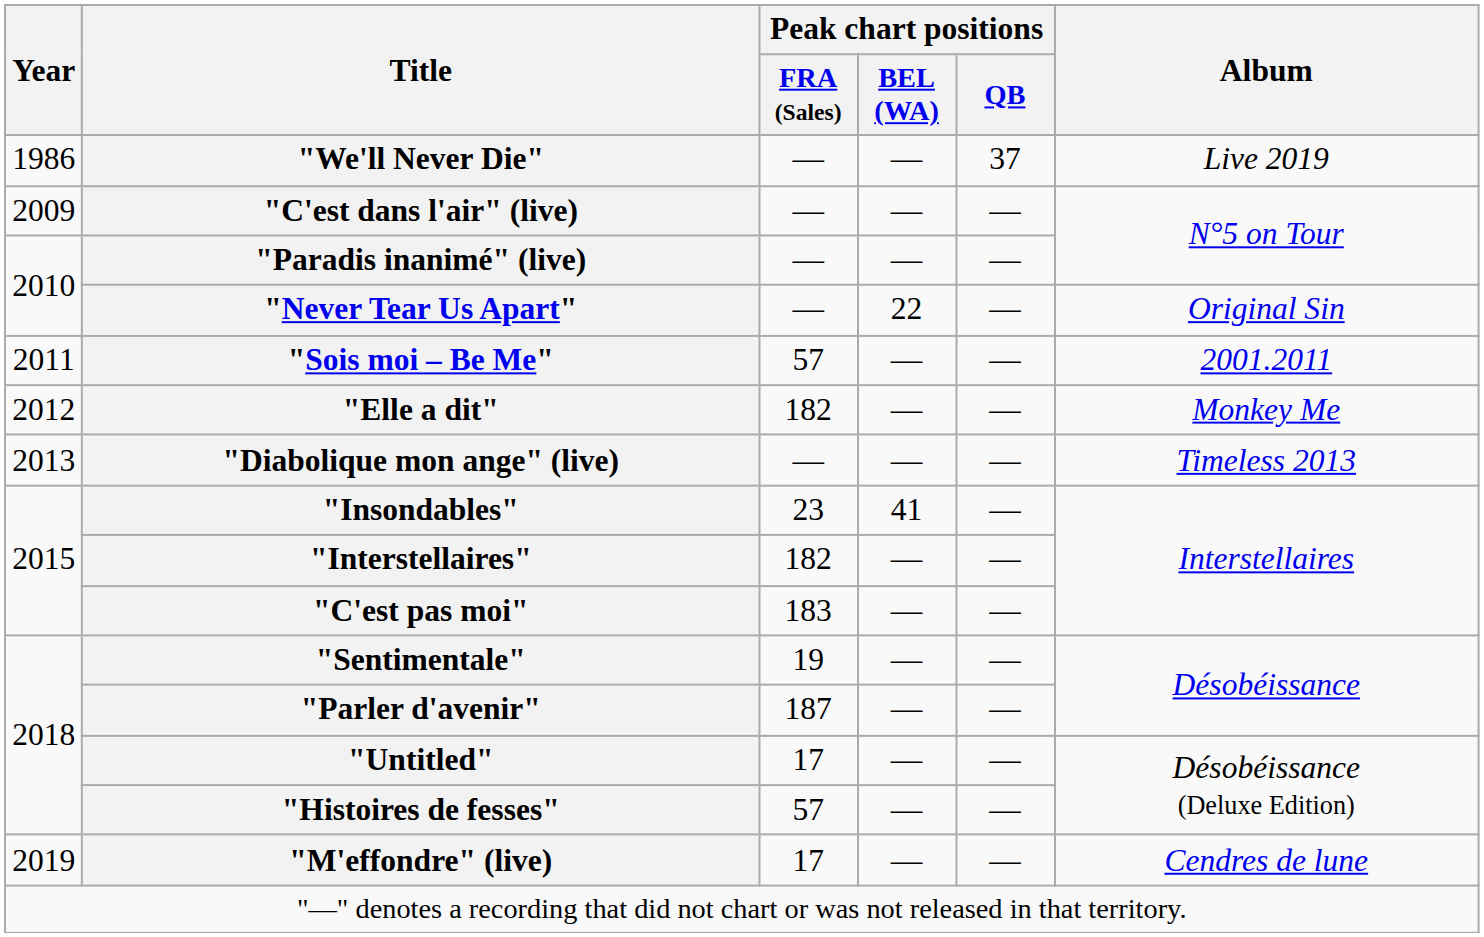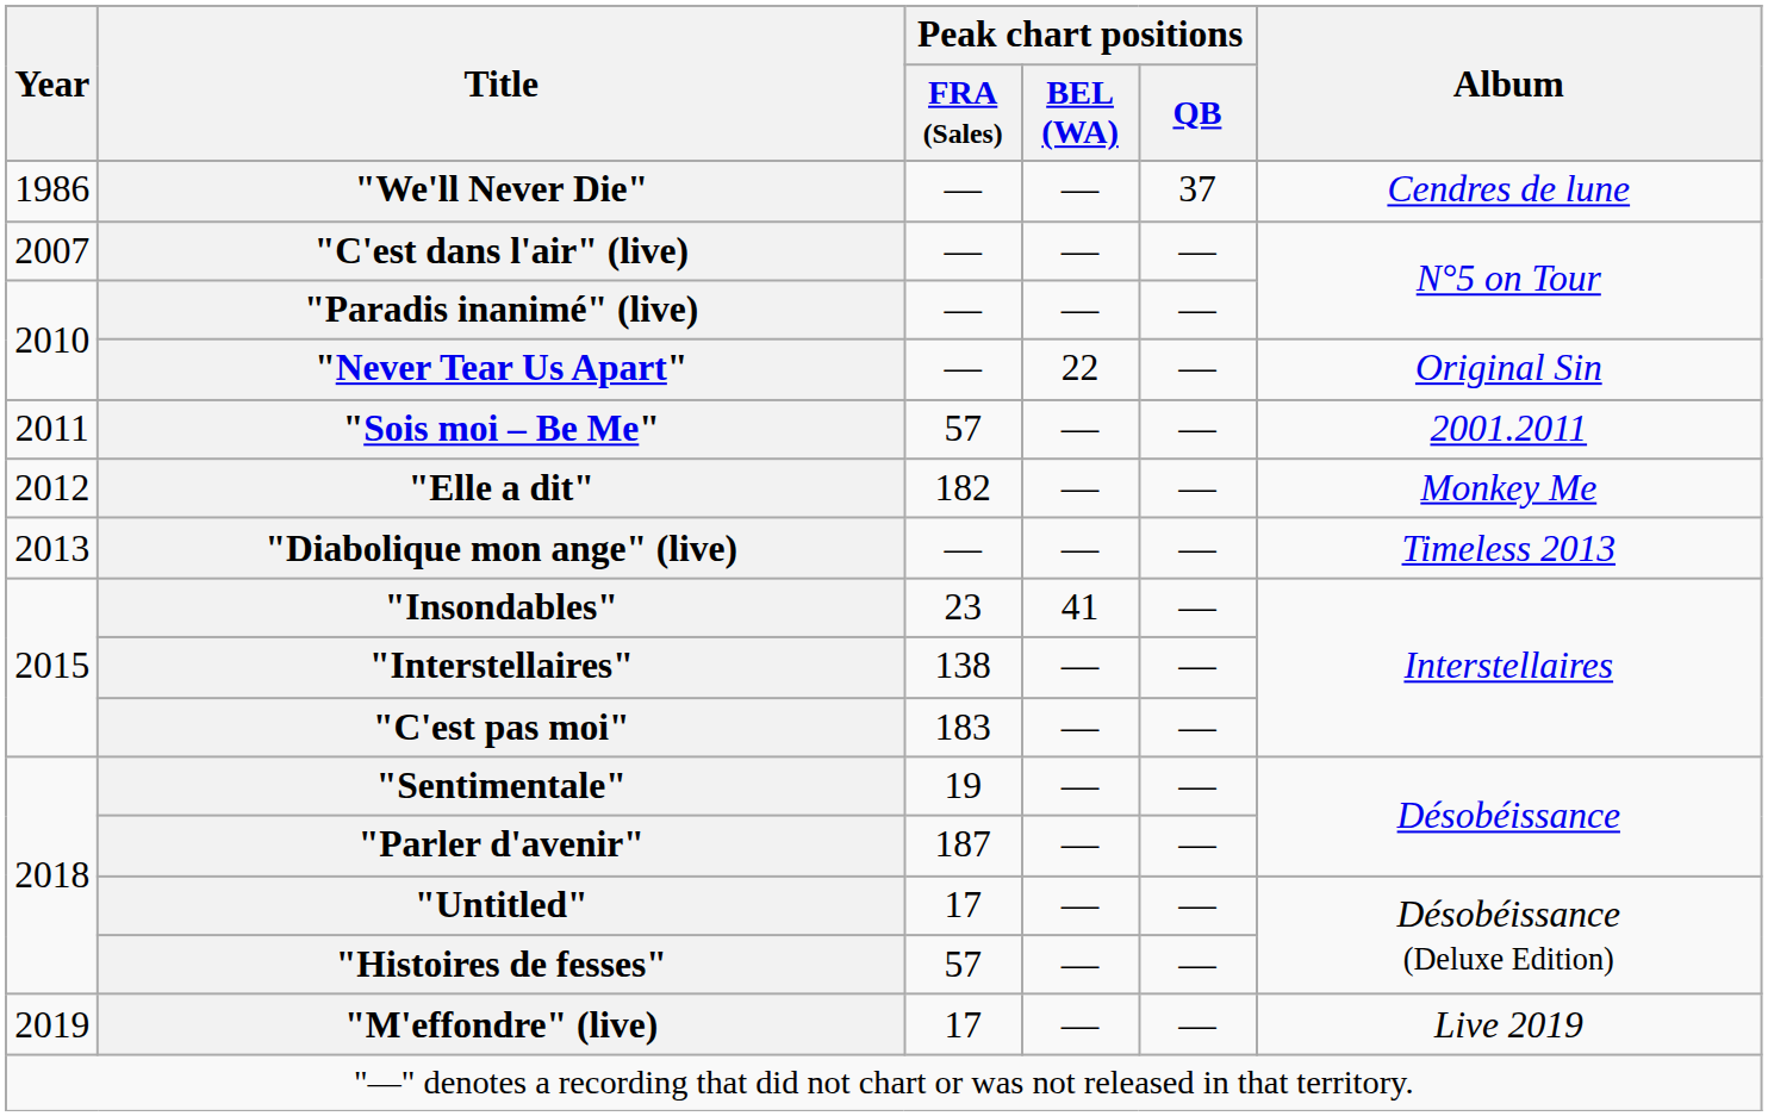 <table class="wikitable plainrowheaders" style="text-align:center;">
 <tr>
 <th scope="col" rowspan="2">Year</th>
 <th scope="col" rowspan="2" style="width:21em;">Title</th>
 <th scope="col" colspan="3">Peak chart positions</th>
 <th scope="col" rowspan="2" style="width:13em;">Album</th>
 </tr>
 <tr>
 <th scope="col" style="width:3em;font-size:90%;"><a href='#'>FRA</a><br><small>(Sales)</small><br></th>
 <th scope="col" style="width:3em;font-size:90%;"><a href='#'>BEL (WA)</a><br></th>
 <th scope="col" style="width:3em;font-size:90%;"><a href='#'>QB</a><br></th>
 </tr>
 <tr>
 <td>1986</td>
 <th scope="row">"We'll Never Die"</th>
 <td>—</td>
 <td>—</td>
 <td>37</td>
-<td><em>Live 2019</em></td>
+<td><em><a href='#'>Cendres de lune</a></em></td>
 </tr>
 <tr>
-<td>2009</td>
+<td>2007</td>
 <th scope="row">"C'est dans l'air" (live)</th>
 <td>—</td>
 <td>—</td>
 <td>—</td>
 <td rowspan="2"><em><a href='#'>N°5 on Tour</a></em></td>
 </tr>
 <tr>
 <td rowspan="2">2010</td>
 <th scope="row">"Paradis inanimé" (live)</th>
 <td>—</td>
 <td>—</td>
 <td>—</td>
 </tr>
 <tr>
 <th scope="row">"<a href='#'>Never Tear Us Apart</a>"<br></th>
 <td>—</td>
 <td>22</td>
 <td>—</td>
 <td><em><a href='#'>Original Sin</a></em></td>
 </tr>
 <tr>
 <td>2011</td>
 <th scope="row">"<a href='#'>Sois moi – Be Me</a>"</th>
 <td>57</td>
 <td>—</td>
 <td>—</td>
 <td><em><a href='#'>2001.2011</a></em></td>
 </tr>
 <tr>
 <td>2012</td>
 <th scope="row">"Elle a dit"</th>
 <td>182</td>
 <td>—</td>
 <td>—</td>
 <td><em><a href='#'>Monkey Me</a></em></td>
 </tr>
 <tr>
 <td>2013</td>
 <th scope="row">"Diabolique mon ange" (live)</th>
 <td>—</td>
 <td>—</td>
 <td>—</td>
 <td><em><a href='#'>Timeless 2013</a></em></td>
 </tr>
 <tr>
 <td rowspan="3">2015</td>
 <th scope="row">"Insondables"</th>
 <td>23</td>
 <td>41</td>
 <td>—</td>
 <td rowspan="3"><em><a href='#'>Interstellaires</a></em></td>
 </tr>
 <tr>
 <th scope="row">"Interstellaires"</th>
-<td>182</td>
+<td>138</td>
 <td>—</td>
 <td>—</td>
 </tr>
 <tr>
 <th scope="row">"C'est pas moi"</th>
 <td>183</td>
 <td>—</td>
 <td>—</td>
 </tr>
 <tr>
 <td rowspan="4">2018</td>
 <th scope="row">"Sentimentale"</th>
 <td>19</td>
 <td>—</td>
 <td>—</td>
 <td rowspan="2"><em><a href='#'>Désobéissance</a></em></td>
 </tr>
 <tr>
 <th scope="row">"Parler d'avenir"</th>
 <td>187</td>
 <td>—</td>
 <td>—</td>
 </tr>
 <tr>
 <th scope="row">"Untitled"</th>
 <td>17</td>
 <td>—</td>
 <td>—</td>
 <td rowspan= "2"><em>Désobéissance</em> <br><small>(Deluxe Edition)</small></td>
 </tr>
 <tr>
 <th scope="row">"Histoires de fesses"</th>
 <td>57</td>
 <td>—</td>
 <td>—</td>
 </tr>
 <tr>
 <td>2019</td>
 <th scope="row">"M'effondre" (live)</th>
 <td>17</td>
 <td>—</td>
 <td>—</td>
-<td><em><a href='#'>Cendres de lune</a></em></td>
+<td><em>Live 2019</em></td>
 </tr>
 <tr>
 <td colspan="15" style="font-size:90%">"—" denotes a recording that did not chart or was not released in that territory.</td>
 </tr>
 </table>
